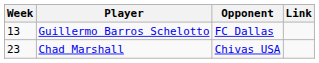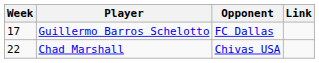 <table class=wikitable>
 <tr>
 <th>Week</th>
 <th>Player</th>
 <th>Opponent</th>
 <th>Link</th>
 </tr>
 <tr>
-<td>13</td>
+<td>17</td>
 <td> <a href='#'>Guillermo Barros Schelotto</a></td>
 <td><a href='#'>FC Dallas</a></td>
 <td></td>
 </tr>
 <tr>
-<td>23</td>
+<td>22</td>
 <td> <a href='#'>Chad Marshall</a></td>
 <td><a href='#'>Chivas USA</a></td>
 <td></td>
 </tr>
 </table>
